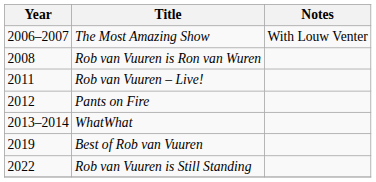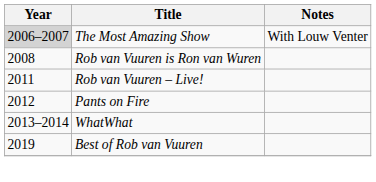 <table class="wikitable sortable">
 <tr>
 <th>Year</th>
 <th>Title</th>
 <th class="unsortable">Notes</th>
 </tr>
 <tr>
-<td>2006–2007</td>
+<td style="background: lightgrey;">2006–2007</td>
 <td><em>The Most Amazing Show</em></td>
 <td>With Louw Venter</td>
 </tr>
 <tr>
 <td>2008</td>
 <td><em>Rob van Vuuren is Ron van Wuren</em></td>
 <td></td>
 </tr>
 <tr>
 <td>2011</td>
 <td><em>Rob van Vuuren – Live!</em></td>
 <td></td>
 </tr>
 <tr>
 <td>2012</td>
 <td><em>Pants on Fire</em></td>
 <td></td>
 </tr>
 <tr>
 <td>2013–2014</td>
 <td><em>WhatWhat</em></td>
 <td></td>
 </tr>
 <tr>
 <td>2019</td>
 <td><em>Best of Rob van Vuuren</em></td>
 <td></td>
 </tr>
 <tr>
-<td>2022</td>
-<td><em>Rob van Vuuren is Still Standing</em></td>
-<td></td>
-</tr>
-<tr>
 </tr>
 </table>
